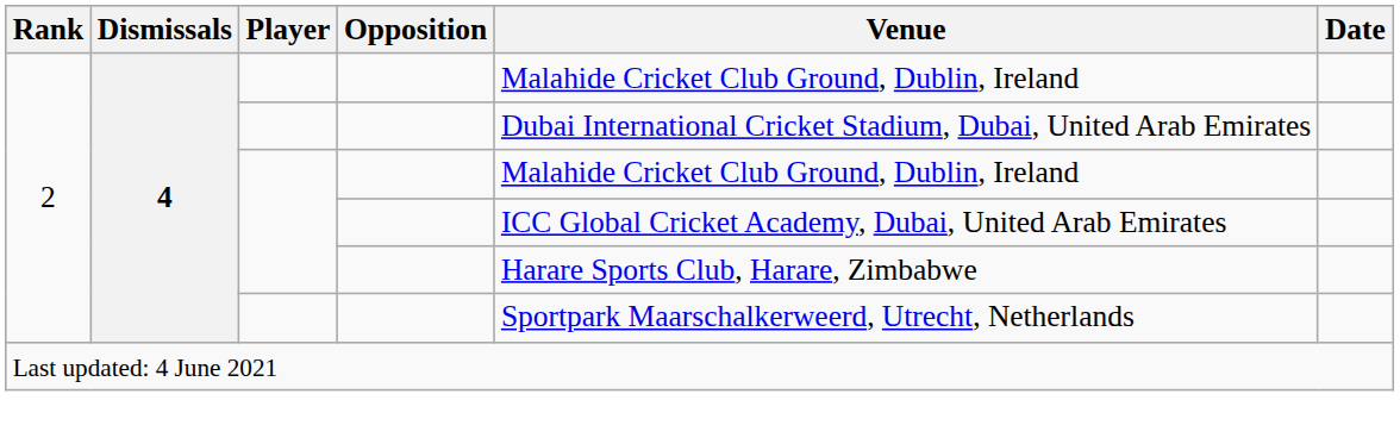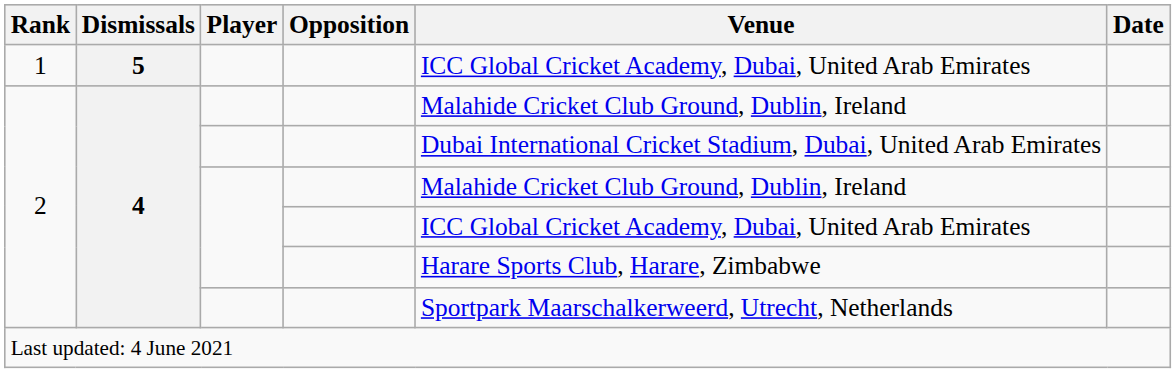 <table class="wikitable plainrowheaders sortable">
 <tr>
 <th scope=col>Rank</th>
 <th scope=col>Dismissals</th>
 <th scope=col>Player</th>
 <th scope=col>Opposition</th>
 <th scope=col>Venue</th>
 <th scope=col>Date</th>
+</tr>
+<tr>
+<td align=center>1</td>
+<th scope=row style=text-align:center;>5</th>
+<td></td>
+<td></td>
+<td><a href='#'>ICC Global Cricket Academy</a>, <a href='#'>Dubai</a>, United Arab Emirates</td>
+<td></td>
 </tr>
 <tr>
 <td align=center rowspan=6>2</td>
 <th scope=row style=text-align:center; rowspan=6>4</th>
 <td></td>
 <td></td>
 <td><a href='#'>Malahide Cricket Club Ground</a>, <a href='#'>Dublin</a>, Ireland</td>
 <td></td>
 </tr>
 <tr>
 <td></td>
 <td></td>
 <td><a href='#'>Dubai International Cricket Stadium</a>, <a href='#'>Dubai</a>, United Arab Emirates</td>
 <td></td>
 </tr>
 <tr>
 <td rowspan=3></td>
 <td></td>
 <td><a href='#'>Malahide Cricket Club Ground</a>, <a href='#'>Dublin</a>, Ireland</td>
 <td></td>
 </tr>
 <tr>
 <td></td>
 <td><a href='#'>ICC Global Cricket Academy</a>, <a href='#'>Dubai</a>, United Arab Emirates</td>
 <td></td>
 </tr>
 <tr>
 <td></td>
 <td><a href='#'>Harare Sports Club</a>, <a href='#'>Harare</a>, Zimbabwe</td>
 <td></td>
 </tr>
 <tr>
 <td></td>
 <td></td>
 <td><a href='#'>Sportpark Maarschalkerweerd</a>, <a href='#'>Utrecht</a>, Netherlands</td>
 <td></td>
 </tr>
 <tr class=sortbottom>
 <td colspan=6><small>Last updated: 4 June 2021</small></td>
 </tr>
 </table>
